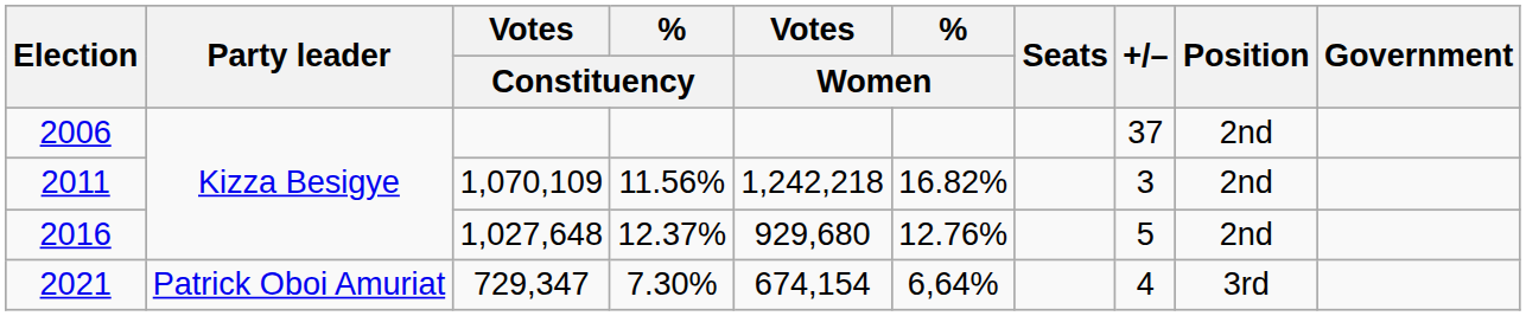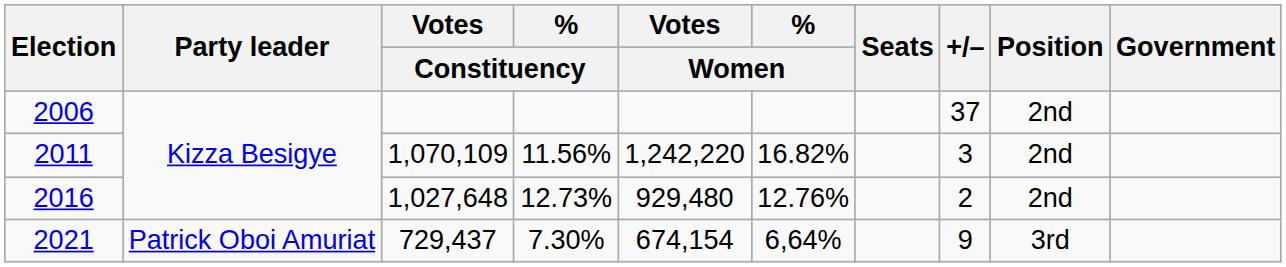 <table class="wikitable" style="text-align:center">
 <tr>
 <th rowspan="2">Election</th>
 <th rowspan="2">Party leader</th>
 <th>Votes</th>
 <th><strong>%</strong></th>
 <th>Votes</th>
 <th><strong>%</strong></th>
 <th rowspan="2">Seats</th>
 <th rowspan="2"><strong>+/–</strong></th>
 <th rowspan="2">Position</th>
 <th rowspan="2">Government</th>
 </tr>
 <tr>
 <th colspan="2">Constituency</th>
 <th colspan="2">Women</th>
 </tr>
 <tr>
 <td><a href='#'>2006</a></td>
 <td rowspan="3"><a href='#'>Kizza Besigye</a></td>
 <td></td>
 <td></td>
 <td></td>
 <td></td>
 <td></td>
 <td> 37</td>
 <td> 2nd</td>
 <td></td>
 </tr>
 <tr>
 <td><a href='#'>2011</a></td>
 <td>1,070,109</td>
 <td>11.56%</td>
-<td>1,242,218</td>
+<td>1,242,220</td>
 <td>16.82%</td>
 <td></td>
 <td> 3</td>
 <td> 2nd</td>
 <td></td>
 </tr>
 <tr>
 <td><a href='#'>2016</a></td>
 <td>1,027,648</td>
-<td>12.37%</td>
-<td>929,680</td>
+<td>12.73%</td>
+<td>929,480</td>
 <td>12.76%</td>
 <td></td>
-<td> 5</td>
+<td> 2</td>
 <td> 2nd</td>
 <td></td>
 </tr>
 <tr>
 <td><a href='#'>2021</a></td>
 <td><a href='#'>Patrick Oboi Amuriat</a></td>
-<td>729,347</td>
+<td>729,437</td>
 <td>7.30%</td>
 <td>674,154</td>
 <td>6,64%</td>
 <td></td>
-<td> 4</td>
+<td> 9</td>
 <td> 3rd</td>
 <td></td>
 </tr>
 </table>
